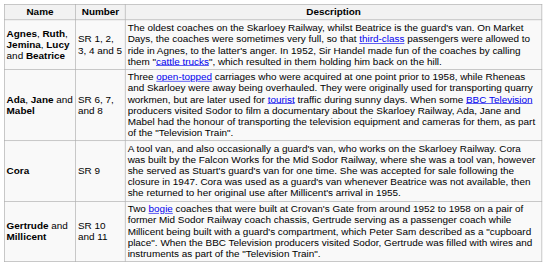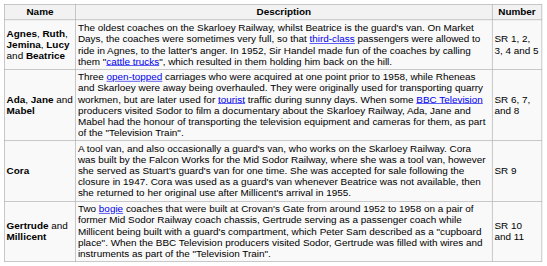 <table class="wikitable">
 <tr>
 <th>Name</th>
+<th>Description</th>
 <th>Number</th>
-<th>Description</th>
 </tr>
 <tr>
 <td><strong>Agnes</strong>, <strong>Ruth</strong>, <strong>Jemina</strong>, <strong>Lucy</strong> and <strong>Beatrice</strong></td>
+<td>The oldest coaches on the Skarloey Railway, whilst Beatrice is the guard's van. On Market Days, the coaches were sometimes very full, so that <a href='#'>third-class</a> passengers were allowed to ride in Agnes, to the latter's anger. In 1952, Sir Handel made fun of the coaches by calling them "<a href='#'>cattle trucks</a>", which resulted in them holding him back on the hill.</td>
 <td>SR 1, 2, 3, 4 and 5</td>
-<td>The oldest coaches on the Skarloey Railway, whilst Beatrice is the guard's van. On Market Days, the coaches were sometimes very full, so that <a href='#'>third-class</a> passengers were allowed to ride in Agnes, to the latter's anger. In 1952, Sir Handel made fun of the coaches by calling them "<a href='#'>cattle trucks</a>", which resulted in them holding him back on the hill.</td>
 </tr>
 <tr>
 <td><strong>Ada</strong>, <strong>Jane</strong> and <strong>Mabel</strong></td>
+<td>Three <a href='#'>open-topped</a> carriages who were acquired at one point prior to 1958, while Rheneas and Skarloey were away being overhauled. They were originally used for transporting quarry workmen, but are later used for <a href='#'>tourist</a> traffic during sunny days. When some <a href='#'>BBC Television</a> producers visited Sodor to film a documentary about the Skarloey Railway, Ada, Jane and Mabel had the honour of transporting the television equipment and cameras for them, as part of the "Television Train".</td>
 <td>SR 6, 7, and 8</td>
-<td>Three <a href='#'>open-topped</a> carriages who were acquired at one point prior to 1958, while Rheneas and Skarloey were away being overhauled. They were originally used for transporting quarry workmen, but are later used for <a href='#'>tourist</a> traffic during sunny days. When some <a href='#'>BBC Television</a> producers visited Sodor to film a documentary about the Skarloey Railway, Ada, Jane and Mabel had the honour of transporting the television equipment and cameras for them, as part of the "Television Train".</td>
 </tr>
 <tr>
 <td><strong>Cora</strong></td>
+<td>A tool van, and also occasionally a guard's van, who works on the Skarloey Railway. Cora was built by the Falcon Works for the Mid Sodor Railway, where she was a tool van, however she served as Stuart's guard's van for one time. She was accepted for sale following the closure in 1947. Cora was used as a guard's van whenever Beatrice was not available, then she returned to her original use after Millicent's arrival in 1955.</td>
 <td>SR 9</td>
-<td>A tool van, and also occasionally a guard's van, who works on the Skarloey Railway. Cora was built by the Falcon Works for the Mid Sodor Railway, where she was a tool van, however she served as Stuart's guard's van for one time. She was accepted for sale following the closure in 1947. Cora was used as a guard's van whenever Beatrice was not available, then she returned to her original use after Millicent's arrival in 1955.</td>
 </tr>
 <tr>
 <td><strong>Gertrude</strong> and <strong>Millicent</strong></td>
+<td>Two <a href='#'>bogie</a> coaches that were built at Crovan's Gate from around 1952 to 1958 on a pair of former Mid Sodor Railway coach chassis, Gertrude serving as a passenger coach while Millicent being built with a guard's compartment, which Peter Sam described as a "cupboard place". When the BBC Television producers visited Sodor, Gertrude was filled with wires and instruments as part of the "Television Train".</td>
 <td>SR 10 and 11</td>
-<td>Two <a href='#'>bogie</a> coaches that were built at Crovan's Gate from around 1952 to 1958 on a pair of former Mid Sodor Railway coach chassis, Gertrude serving as a passenger coach while Millicent being built with a guard's compartment, which Peter Sam described as a "cupboard place". When the BBC Television producers visited Sodor, Gertrude was filled with wires and instruments as part of the "Television Train".</td>
 </tr>
 </table>
